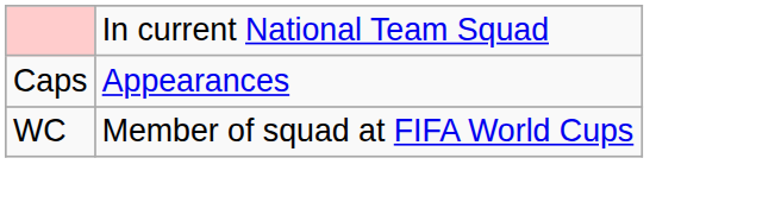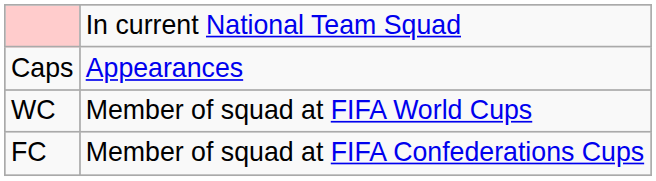 <table class="wikitable">
 <tr>
 <td style="background-color:#FFCCCC"></td>
 <td>In current <a href='#'>National Team Squad</a></td>
 </tr>
 <tr>
 <td>Caps</td>
 <td><a href='#'>Appearances</a></td>
 </tr>
 <tr>
 <td>WC</td>
 <td>Member of squad at <a href='#'>FIFA World Cups</a></td>
 </tr>
+<tr>
+<td>FC</td>
+<td>Member of squad at <a href='#'>FIFA Confederations Cups</a></td>
+</tr>
 </table>
